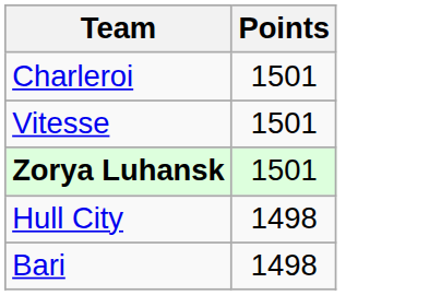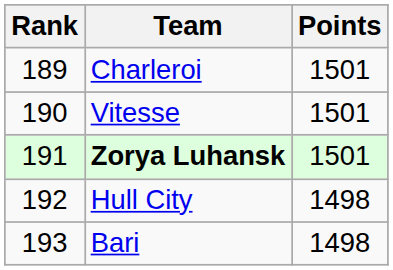 <table class="wikitable" style="text-align: center;">
 <tr>
+<th>Rank</th>
 <th>Team</th>
 <th>Points</th>
 </tr>
 <tr>
+<td>189</td>
 <td align=left> <a href='#'>Charleroi</a></td>
 <td>1501</td>
 </tr>
 <tr>
+<td>190</td>
 <td align=left> <a href='#'>Vitesse</a></td>
 <td>1501</td>
 </tr>
 <tr bgcolor="#ddffdd">
+<td>191</td>
 <td align=left> <strong>Zorya Luhansk</strong></td>
 <td>1501</td>
 </tr>
 <tr>
+<td>192</td>
 <td align=left> <a href='#'>Hull City</a></td>
 <td>1498</td>
 </tr>
 <tr>
+<td>193</td>
 <td align=left> <a href='#'>Bari</a></td>
 <td>1498</td>
 </tr>
 </table>
